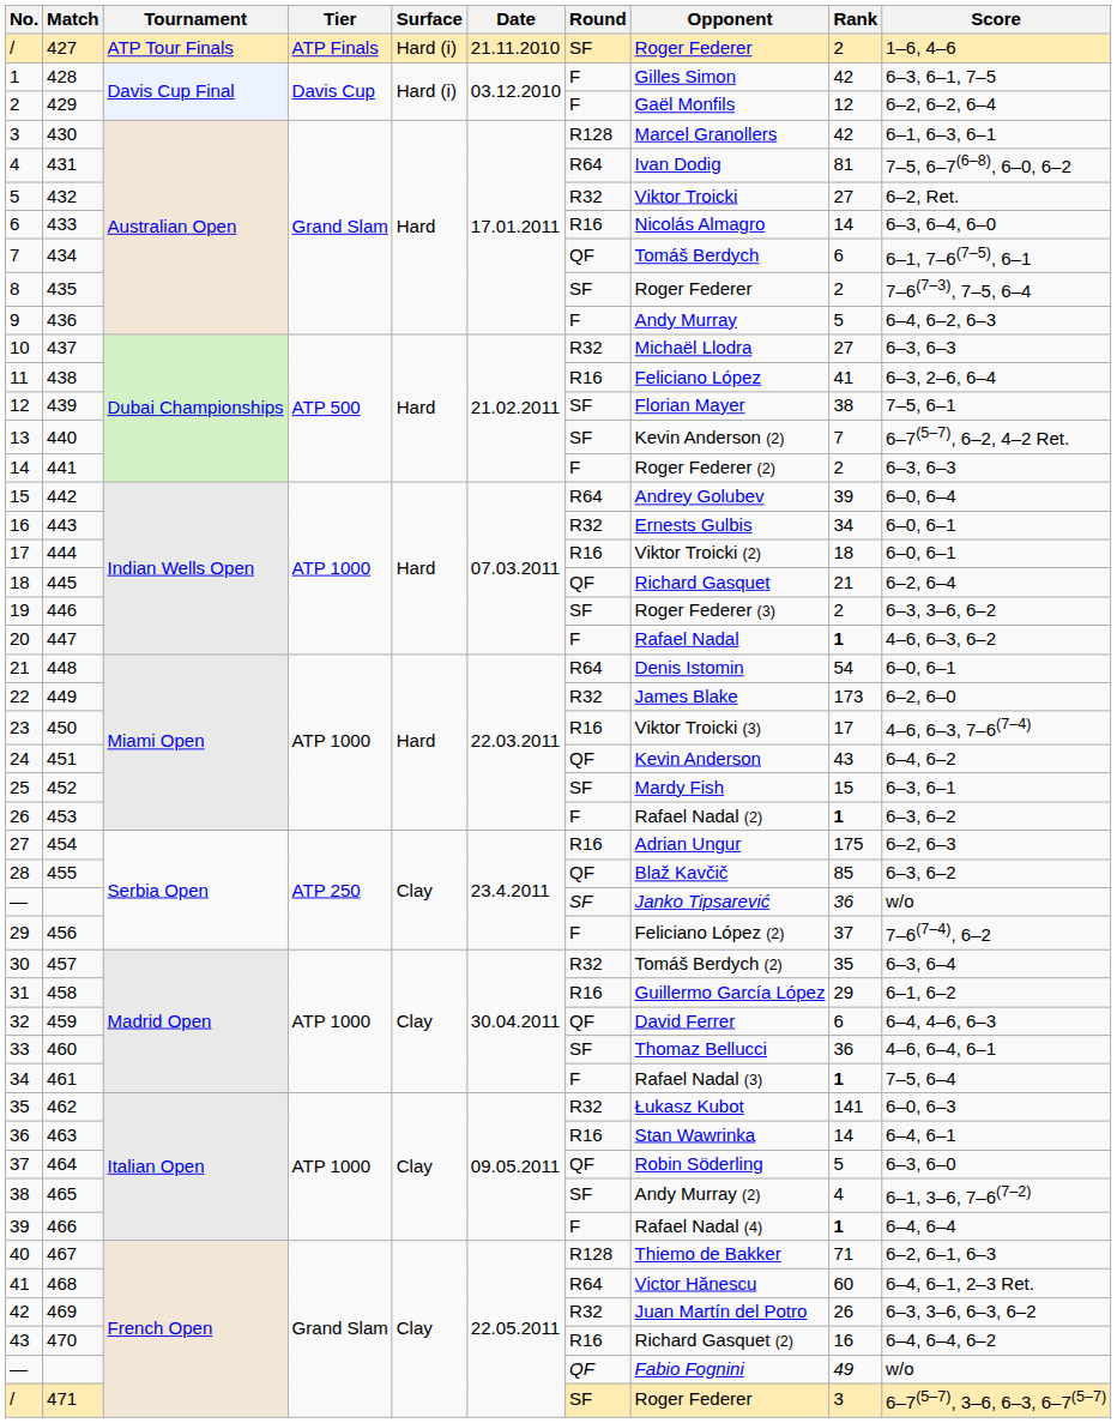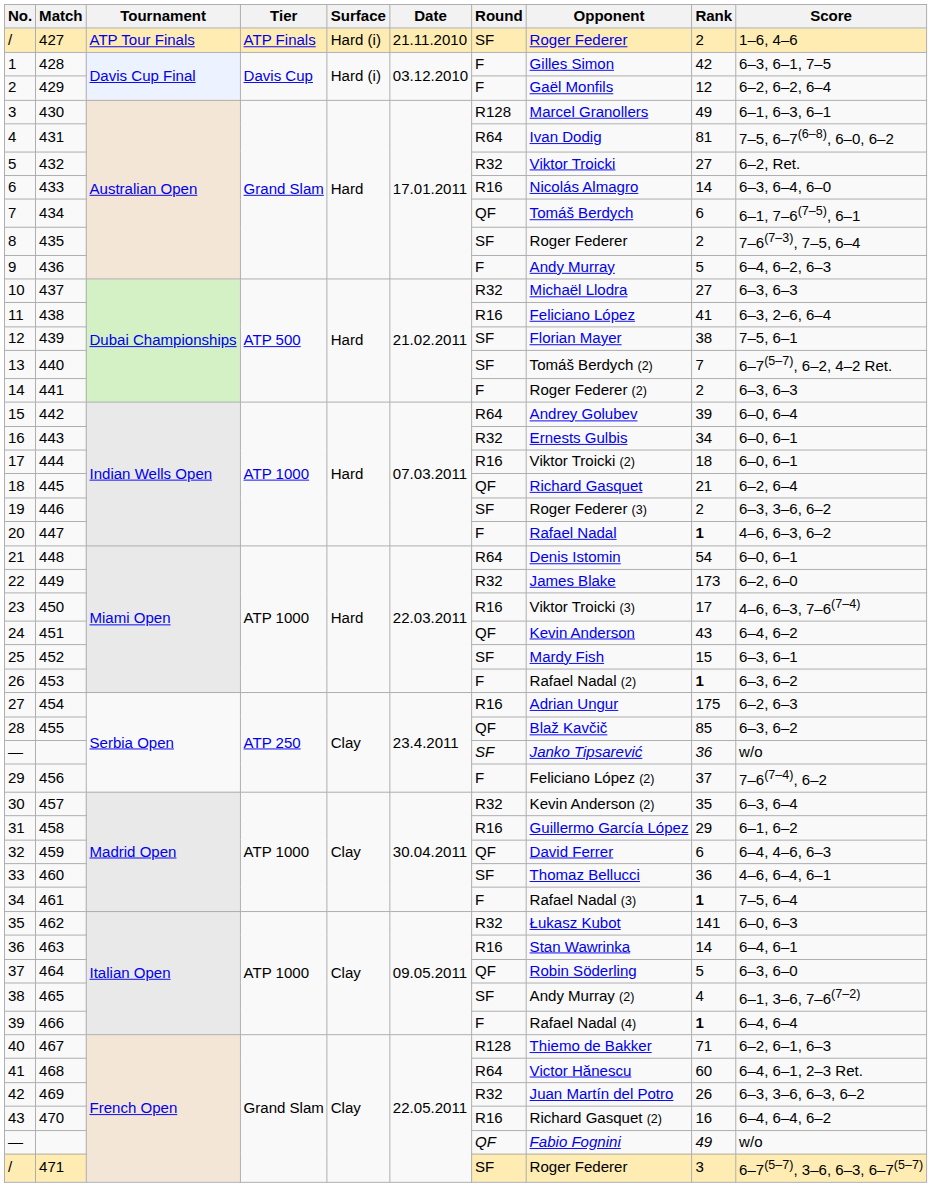 <table class="wikitable nowrap">
 <tr>
 <th>No.</th>
 <th>Match</th>
 <th>Tournament</th>
 <th>Tier</th>
 <th>Surface</th>
 <th>Date</th>
 <th>Round</th>
 <th>Opponent</th>
 <th>Rank</th>
 <th>Score</th>
 </tr>
 <tr bgcolor=#FFECB2>
 <td>/</td>
 <td>427</td>
 <td><a href='#'>ATP Tour Finals</a></td>
 <td><a href='#'>ATP Finals</a></td>
 <td>Hard (i)</td>
 <td>21.11.2010</td>
 <td>SF</td>
 <td> <a href='#'>Roger Federer</a></td>
 <td>2</td>
 <td>1–6, 4–6</td>
 </tr>
 <tr>
 <td>1</td>
 <td>428</td>
 <td bgcolor=ECF2FF rowspan=2><a href='#'>Davis Cup Final</a></td>
 <td rowspan=2><a href='#'>Davis Cup</a></td>
 <td rowspan=2>Hard (i)</td>
 <td rowspan=2>03.12.2010</td>
 <td>F</td>
 <td> <a href='#'>Gilles Simon</a></td>
 <td>42</td>
 <td>6–3, 6–1, 7–5</td>
 </tr>
 <tr>
 <td>2</td>
 <td>429</td>
 <td>F</td>
 <td> <a href='#'>Gaël Monfils</a></td>
 <td>12</td>
 <td>6–2, 6–2, 6–4</td>
 </tr>
 <tr>
 <td>3</td>
 <td>430</td>
 <td bgcolor=F3E6D7 rowspan=7><a href='#'>Australian Open</a></td>
 <td rowspan=7><a href='#'>Grand Slam</a></td>
 <td rowspan=7>Hard</td>
 <td rowspan=7>17.01.2011</td>
 <td>R128</td>
 <td> <a href='#'>Marcel Granollers</a></td>
-<td>42</td>
+<td>49</td>
 <td>6–1, 6–3, 6–1</td>
 </tr>
 <tr>
 <td>4</td>
 <td>431</td>
 <td>R64</td>
 <td> <a href='#'>Ivan Dodig</a></td>
 <td>81</td>
 <td>7–5, 6–7<sup>(6–8)</sup>, 6–0, 6–2</td>
 </tr>
 <tr>
 <td>5</td>
 <td>432</td>
 <td>R32</td>
 <td> <a href='#'>Viktor Troicki</a></td>
 <td>27</td>
 <td>6–2, Ret.</td>
 </tr>
 <tr>
 <td>6</td>
 <td>433</td>
 <td>R16</td>
 <td> <a href='#'>Nicolás Almagro</a></td>
 <td>14</td>
 <td>6–3, 6–4, 6–0</td>
 </tr>
 <tr>
 <td>7</td>
 <td>434</td>
 <td>QF</td>
 <td> <a href='#'>Tomáš Berdych</a></td>
 <td>6</td>
 <td>6–1, 7–6<sup>(7–5)</sup>, 6–1</td>
 </tr>
 <tr>
 <td>8</td>
 <td>435</td>
 <td>SF</td>
 <td> Roger Federer</td>
 <td>2</td>
 <td>7–6<sup>(7–3)</sup>, 7–5, 6–4</td>
 </tr>
 <tr>
 <td>9</td>
 <td>436</td>
 <td>F</td>
 <td> <a href='#'>Andy Murray</a></td>
 <td>5</td>
 <td>6–4, 6–2, 6–3</td>
 </tr>
 <tr>
 <td>10</td>
 <td>437</td>
 <td bgcolor=D4F1C5 rowspan=5><a href='#'>Dubai Championships</a></td>
 <td rowspan=5><a href='#'>ATP 500</a></td>
 <td rowspan=5>Hard</td>
 <td rowspan=5>21.02.2011</td>
 <td>R32</td>
 <td> <a href='#'>Michaël Llodra</a></td>
 <td>27</td>
 <td>6–3, 6–3</td>
 </tr>
 <tr>
 <td>11</td>
 <td>438</td>
 <td>R16</td>
 <td> <a href='#'>Feliciano López</a></td>
 <td>41</td>
 <td>6–3, 2–6, 6–4</td>
 </tr>
 <tr>
 <td>12</td>
 <td>439</td>
 <td>SF</td>
 <td> <a href='#'>Florian Mayer</a></td>
 <td>38</td>
 <td>7–5, 6–1</td>
 </tr>
 <tr>
 <td>13</td>
 <td>440</td>
 <td>SF</td>
-<td> Kevin Anderson <small>(2)</small></td>
+<td> Tomáš Berdych <small>(2)</small></td>
 <td>7</td>
 <td>6–7<sup>(5–7)</sup>, 6–2, 4–2 Ret.</td>
 </tr>
 <tr>
 <td>14</td>
 <td>441</td>
 <td>F</td>
 <td> Roger Federer <small>(2)</small></td>
 <td>2</td>
 <td>6–3, 6–3</td>
 </tr>
 <tr>
 <td>15</td>
 <td>442</td>
 <td bgcolor=E9E9E9 rowspan=6><a href='#'>Indian Wells Open</a></td>
 <td rowspan=6><a href='#'>ATP 1000</a></td>
 <td rowspan=6>Hard</td>
 <td rowspan=6>07.03.2011</td>
 <td>R64</td>
 <td> <a href='#'>Andrey Golubev</a></td>
 <td>39</td>
 <td>6–0, 6–4</td>
 </tr>
 <tr>
 <td>16</td>
 <td>443</td>
 <td>R32</td>
 <td> <a href='#'>Ernests Gulbis</a></td>
 <td>34</td>
 <td>6–0, 6–1</td>
 </tr>
 <tr>
 <td>17</td>
 <td>444</td>
 <td>R16</td>
 <td> Viktor Troicki <small>(2)</small></td>
 <td>18</td>
 <td>6–0, 6–1</td>
 </tr>
 <tr>
 <td>18</td>
 <td>445</td>
 <td>QF</td>
 <td> <a href='#'>Richard Gasquet</a></td>
 <td>21</td>
 <td>6–2, 6–4</td>
 </tr>
 <tr>
 <td>19</td>
 <td>446</td>
 <td>SF</td>
 <td> Roger Federer <small>(3)</small></td>
 <td>2</td>
 <td>6–3, 3–6, 6–2</td>
 </tr>
 <tr>
 <td>20</td>
 <td>447</td>
 <td>F</td>
 <td> <a href='#'>Rafael Nadal</a></td>
 <td><strong>1</strong></td>
 <td>4–6, 6–3, 6–2</td>
 </tr>
 <tr>
 <td>21</td>
 <td>448</td>
 <td bgcolor=E9E9E9 rowspan=6><a href='#'>Miami Open</a></td>
 <td rowspan=6>ATP 1000</td>
 <td rowspan=6>Hard</td>
 <td rowspan=6>22.03.2011</td>
 <td>R64</td>
 <td> <a href='#'>Denis Istomin</a></td>
 <td>54</td>
 <td>6–0, 6–1</td>
 </tr>
 <tr>
 <td>22</td>
 <td>449</td>
 <td>R32</td>
 <td> <a href='#'>James Blake</a></td>
 <td>173</td>
 <td>6–2, 6–0</td>
 </tr>
 <tr>
 <td>23</td>
 <td>450</td>
 <td>R16</td>
 <td> Viktor Troicki <small>(3)</small></td>
 <td>17</td>
 <td>4–6, 6–3, 7–6<sup>(7–4)</sup></td>
 </tr>
 <tr>
 <td>24</td>
 <td>451</td>
 <td>QF</td>
 <td> <a href='#'>Kevin Anderson</a></td>
 <td>43</td>
 <td>6–4, 6–2</td>
 </tr>
 <tr>
 <td>25</td>
 <td>452</td>
 <td>SF</td>
 <td> <a href='#'>Mardy Fish</a></td>
 <td>15</td>
 <td>6–3, 6–1</td>
 </tr>
 <tr>
 <td>26</td>
 <td>453</td>
 <td>F</td>
 <td> Rafael Nadal <small>(2)</small></td>
 <td><strong>1</strong></td>
 <td>6–3, 6–2</td>
 </tr>
 <tr>
 <td>27</td>
 <td>454</td>
 <td rowspan=4><a href='#'>Serbia Open</a></td>
 <td rowspan=4><a href='#'>ATP 250</a></td>
 <td rowspan=4>Clay</td>
 <td rowspan=4>23.4.2011</td>
 <td>R16</td>
 <td> <a href='#'>Adrian Ungur</a></td>
 <td>175</td>
 <td>6–2, 6–3</td>
 </tr>
 <tr>
 <td>28</td>
 <td>455</td>
 <td>QF</td>
 <td> <a href='#'>Blaž Kavčič</a></td>
 <td>85</td>
 <td>6–3, 6–2</td>
 </tr>
 <tr>
 <td>—</td>
 <td></td>
 <td><em>SF</em></td>
 <td> <em><a href='#'>Janko Tipsarević</a></em></td>
 <td><em>36</em></td>
 <td>w/o</td>
 </tr>
 <tr>
 <td>29</td>
 <td>456</td>
 <td>F</td>
 <td> Feliciano López <small>(2)</small></td>
 <td>37</td>
 <td>7–6<sup>(7–4)</sup>, 6–2</td>
 </tr>
 <tr>
 <td>30</td>
 <td>457</td>
 <td bgcolor=E9E9E9 rowspan=5><a href='#'>Madrid Open</a></td>
 <td rowspan=5>ATP 1000</td>
 <td rowspan=5>Clay</td>
 <td rowspan=5>30.04.2011</td>
 <td>R32</td>
-<td> Tomáš Berdych <small>(2)</small></td>
+<td> Kevin Anderson <small>(2)</small></td>
 <td>35</td>
 <td>6–3, 6–4</td>
 </tr>
 <tr>
 <td>31</td>
 <td>458</td>
 <td>R16</td>
 <td> <a href='#'>Guillermo García López</a></td>
 <td>29</td>
 <td>6–1, 6–2</td>
 </tr>
 <tr>
 <td>32</td>
 <td>459</td>
 <td>QF</td>
 <td> <a href='#'>David Ferrer</a></td>
 <td>6</td>
 <td>6–4, 4–6, 6–3</td>
 </tr>
 <tr>
 <td>33</td>
 <td>460</td>
 <td>SF</td>
 <td> <a href='#'>Thomaz Bellucci</a></td>
 <td>36</td>
 <td>4–6, 6–4, 6–1</td>
 </tr>
 <tr>
 <td>34</td>
 <td>461</td>
 <td>F</td>
 <td> Rafael Nadal <small>(3)</small></td>
 <td><strong>1</strong></td>
 <td>7–5, 6–4</td>
 </tr>
 <tr>
 <td>35</td>
 <td>462</td>
 <td bgcolor=E9E9E9 rowspan=5><a href='#'>Italian Open</a></td>
 <td rowspan=5>ATP 1000</td>
 <td rowspan=5>Clay</td>
 <td rowspan=5>09.05.2011</td>
 <td>R32</td>
 <td> <a href='#'>Łukasz Kubot</a></td>
 <td>141</td>
 <td>6–0, 6–3</td>
 </tr>
 <tr>
 <td>36</td>
 <td>463</td>
 <td>R16</td>
 <td> <a href='#'>Stan Wawrinka</a></td>
 <td>14</td>
 <td>6–4, 6–1</td>
 </tr>
 <tr>
 <td>37</td>
 <td>464</td>
 <td>QF</td>
 <td> <a href='#'>Robin Söderling</a></td>
 <td>5</td>
 <td>6–3, 6–0</td>
 </tr>
 <tr>
 <td>38</td>
 <td>465</td>
 <td>SF</td>
 <td> Andy Murray <small>(2)</small></td>
 <td>4</td>
 <td>6–1, 3–6, 7–6<sup>(7–2)</sup></td>
 </tr>
 <tr>
 <td>39</td>
 <td>466</td>
 <td>F</td>
 <td> Rafael Nadal <small>(4)</small></td>
 <td><strong>1</strong></td>
 <td>6–4, 6–4</td>
 </tr>
 <tr>
 <td>40</td>
 <td>467</td>
 <td bgcolor=F3E6D7 rowspan=6><a href='#'>French Open</a></td>
 <td rowspan=6>Grand Slam</td>
 <td rowspan=6>Clay</td>
 <td rowspan=6>22.05.2011</td>
 <td>R128</td>
 <td> <a href='#'>Thiemo de Bakker</a></td>
 <td>71</td>
 <td>6–2, 6–1, 6–3</td>
 </tr>
 <tr>
 <td>41</td>
 <td>468</td>
 <td>R64</td>
 <td> <a href='#'>Victor Hănescu</a></td>
 <td>60</td>
 <td>6–4, 6–1, 2–3 Ret.</td>
 </tr>
 <tr>
 <td>42</td>
 <td>469</td>
 <td>R32</td>
 <td> <a href='#'>Juan Martín del Potro</a></td>
 <td>26</td>
 <td>6–3, 3–6, 6–3, 6–2</td>
 </tr>
 <tr>
 <td>43</td>
 <td>470</td>
 <td>R16</td>
 <td> Richard Gasquet <small>(2)</small></td>
 <td>16</td>
 <td>6–4, 6–4, 6–2</td>
 </tr>
 <tr>
 <td>—</td>
 <td></td>
 <td><em>QF</em></td>
 <td> <em><a href='#'>Fabio Fognini</a></em></td>
 <td><em>49</em></td>
 <td>w/o</td>
 </tr>
 <tr bgcolor=FFECB2>
 <td>/</td>
 <td>471</td>
 <td>SF</td>
 <td> Roger Federer</td>
 <td>3</td>
 <td>6–7<sup>(5–7)</sup>, 3–6, 6–3, 6–7<sup>(5–7)</sup></td>
 </tr>
 </table>
